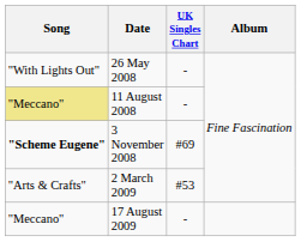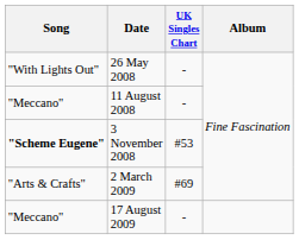 <table class="wikitable">
 <tr>
 <th>Song</th>
 <th width="40">Date</th>
 <th width="40"><small><a href='#'>UK Singles Chart</a></small></th>
 <th>Album</th>
 </tr>
 <tr>
 <td>"With Lights Out"</td>
 <td>26 May 2008</td>
 <td align="center">-</td>
 <td rowspan="4"><em>Fine Fascination</em></td>
 </tr>
 <tr>
-<td style="background: khaki;">"Meccano"</td>
+<td>"Meccano"</td>
 <td>11 August 2008</td>
 <td align="center">-</td>
 </tr>
 <tr>
 <td><strong>"Scheme Eugene"</strong></td>
 <td>3 November 2008</td>
-<td align="center">#69</td>
+<td align="center">#53</td>
 </tr>
 <tr>
 <td>"Arts & Crafts"</td>
 <td>2 March 2009</td>
-<td align="center">#53</td>
+<td align="center">#69</td>
 </tr>
 <tr>
 <td>"Meccano"</td>
 <td>17 August 2009</td>
 <td align="center">-</td>
 </tr>
 </table>
